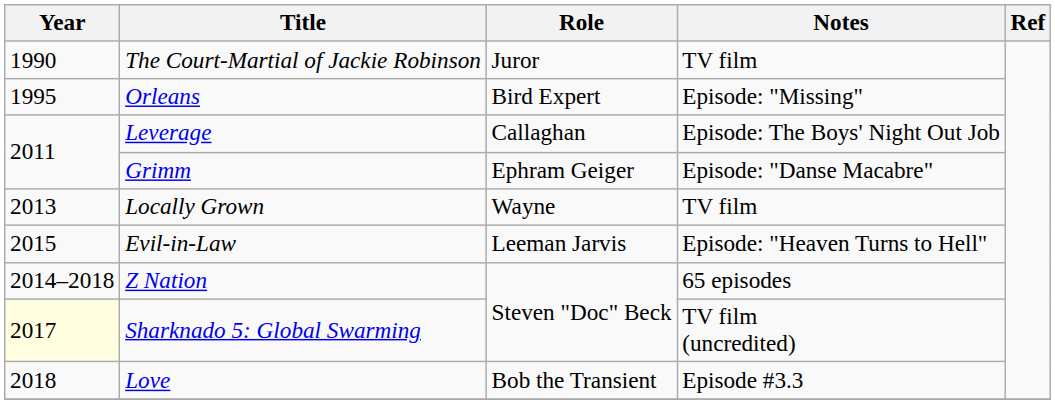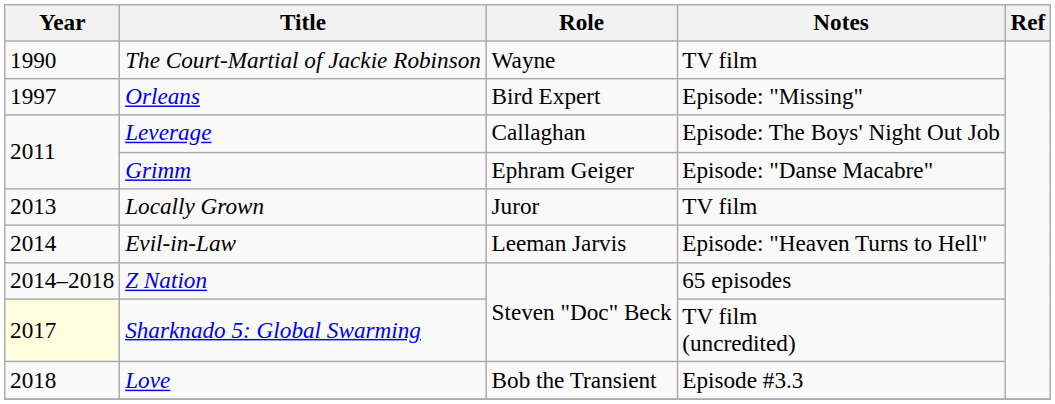 <table class="wikitable sortable">
 <tr>
 <th>Year</th>
 <th>Title</th>
 <th>Role</th>
 <th class="unsortable">Notes</th>
 <th>Ref</th>
 </tr>
 <tr>
 <td>1990</td>
 <td><em>The Court-Martial of Jackie Robinson</em></td>
-<td>Juror</td>
+<td>Wayne</td>
 <td>TV film</td>
 <td rowspan= 9></td>
 </tr>
 <tr>
-<td>1995</td>
+<td>1997</td>
 <td><em><a href='#'>Orleans</a></em></td>
 <td>Bird Expert</td>
 <td>Episode: "Missing"</td>
 </tr>
 <tr>
 <td rowspan=2>2011</td>
 <td><em><a href='#'>Leverage</a></em></td>
 <td>Callaghan</td>
 <td>Episode: The Boys' Night Out Job</td>
 </tr>
 <tr>
 <td><em><a href='#'>Grimm</a></em></td>
 <td>Ephram Geiger</td>
 <td>Episode: "Danse Macabre"</td>
 </tr>
 <tr>
 <td>2013</td>
 <td><em>Locally Grown</em></td>
-<td>Wayne</td>
+<td>Juror</td>
 <td>TV film</td>
 </tr>
 <tr>
-<td>2015</td>
+<td>2014</td>
 <td><em>Evil-in-Law</em></td>
 <td>Leeman Jarvis</td>
 <td>Episode: "Heaven Turns to Hell"</td>
 </tr>
 <tr>
 <td>2014–2018</td>
 <td><em><a href='#'>Z Nation</a></em></td>
 <td rowspan=2>Steven "Doc" Beck</td>
 <td>65 episodes</td>
 </tr>
 <tr>
 <td style="background: lightyellow;">2017</td>
 <td><em><a href='#'>Sharknado 5: Global Swarming</a></em></td>
 <td>TV film<br>(uncredited)</td>
 </tr>
 <tr>
 <td>2018</td>
 <td><em><a href='#'>Love</a></em></td>
 <td>Bob the Transient</td>
 <td>Episode #3.3</td>
 </tr>
 <tr>
 </tr>
 </table>
